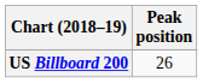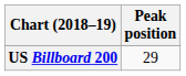 <table class="wikitable sortable plainrowheaders" style="text-align:center">
 <tr>
 <th scope="col">Chart (2018–19)</th>
 <th scope="col">Peak<br> position</th>
 </tr>
 <tr>
 </tr>
 <tr>
 </tr>
 <tr>
 </tr>
 <tr>
 </tr>
 <tr>
 </tr>
 <tr>
 </tr>
 <tr>
 <th scope="row">US <a href='#'><em>Billboard</em> 200</a></th>
-<td>26</td>
+<td>29</td>
 </tr>
 </table>
